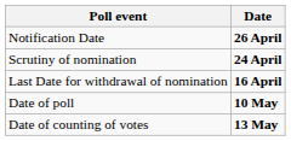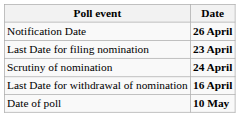 <table class="wikitable">
 <tr>
 <th>Poll event</th>
 <th>Date</th>
 </tr>
 <tr>
 <td>Notification Date</td>
 <td><strong>26 April</strong></td>
+</tr>
+<tr>
+<td>Last Date for filing nomination</td>
+<td><strong>23 April</strong></td>
 </tr>
 <tr>
 <td>Scrutiny of nomination</td>
 <td><strong>24 April</strong></td>
 </tr>
 <tr>
 <td>Last Date for withdrawal of nomination</td>
 <td><strong>16 April</strong></td>
 </tr>
 <tr>
 <td>Date of poll</td>
 <td><strong>10 May</strong></td>
 </tr>
-<tr>
-<td>Date of counting of votes</td>
-<td><strong>13 May</strong></td>
-</tr>
 </table>
